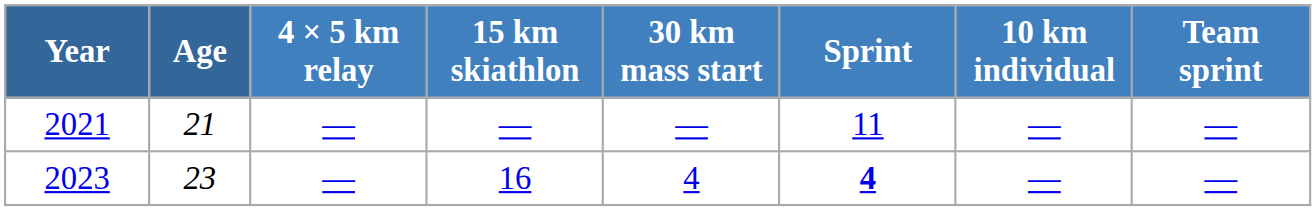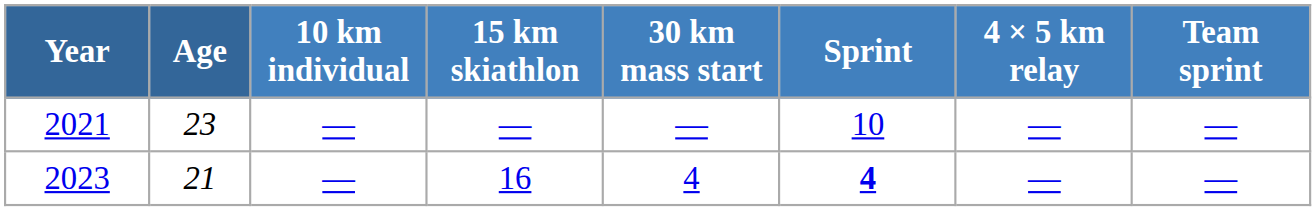 <table class="wikitable" style="font-size:95%; text-align:center; border:grey solid 1px; border-collapse:collapse; background:#ffffff;">
 <tr>
 <th style="background-color:#369; color:white; width:60px;"> Year </th>
 <th style="background-color:#369; color:white; width:40px;"> Age </th>
-<th style="background-color:#4180be; color:white; width:75px;"> 4 × 5 km <br> relay </th>
+<th style="background-color:#4180be; color:white; width:75px;"> 10 km <br> individual </th>
 <th style="background-color:#4180be; color:white; width:75px;"> 15 km <br> skiathlon </th>
 <th style="background-color:#4180be; color:white; width:75px;"> 30 km <br> mass start </th>
 <th style="background-color:#4180be; color:white; width:75px;"> Sprint </th>
-<th style="background-color:#4180be; color:white; width:75px;"> 10 km <br> individual </th>
+<th style="background-color:#4180be; color:white; width:75px;"> 4 × 5 km <br> relay </th>
 <th style="background-color:#4180be; color:white; width:75px;"> Team <br> sprint </th>
 </tr>
 <tr>
 <td><a href='#'>2021</a></td>
-<td><em>21</em></td>
+<td><em>23</em></td>
 <td><a href='#'>—</a></td>
 <td><a href='#'>—</a></td>
 <td><a href='#'>—</a></td>
-<td><a href='#'>11</a></td>
+<td><a href='#'>10</a></td>
 <td><a href='#'>—</a></td>
 <td><a href='#'>—</a></td>
 </tr>
 <tr>
 <td><a href='#'>2023</a></td>
-<td><em>23</em></td>
+<td><em>21</em></td>
 <td><a href='#'>—</a></td>
 <td><a href='#'>16</a></td>
 <td><a href='#'>4</a></td>
 <td><strong><a href='#'>4</a></strong></td>
 <td><a href='#'>—</a></td>
 <td><a href='#'>—</a></td>
 </tr>
 </table>
